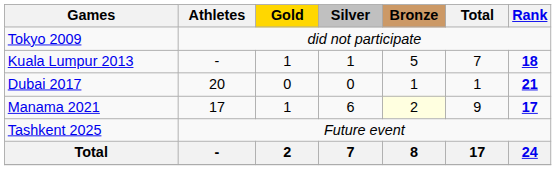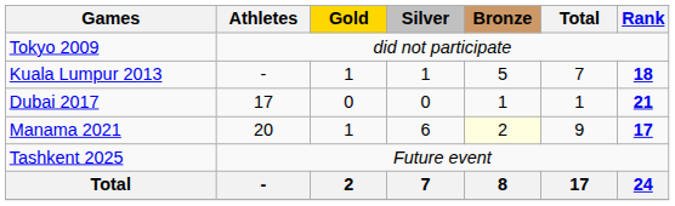 <table class="wikitable sortable" style="margin-top:0em; text-align:center; font-size:100%;">
 <tr>
 <th style="width:12em;">Games</th>
 <th scope="col" style="width:5em;">Athletes</th>
 <th style="width:4em; background:gold;">Gold</th>
 <th style="width:4em; background:silver;">Silver</th>
 <th style="width:4em; background:#cc9966;">Bronze</th>
 <th style="width:4em;">Total</th>
 <th style="width:2em;"><a href='#'>Rank</a></th>
 </tr>
 <tr>
 <td align=left> <a href='#'>Tokyo 2009</a></td>
 <td colspan=6><em>did not participate</em></td>
 </tr>
 <tr>
 <td align=left> <a href='#'>Kuala Lumpur 2013</a></td>
 <td>-</td>
 <td>1</td>
 <td>1</td>
 <td>5</td>
 <td>7</td>
 <td><a href='#'><strong>18</strong></a></td>
 </tr>
 <tr>
 <td align=left> <a href='#'>Dubai 2017</a></td>
-<td>20</td>
+<td>17</td>
 <td>0</td>
 <td>0</td>
 <td>1</td>
 <td>1</td>
 <td><a href='#'><strong>21</strong></a></td>
 </tr>
 <tr>
 <td align=left> <a href='#'>Manama 2021</a></td>
-<td>17</td>
+<td>20</td>
 <td>1</td>
 <td>6</td>
 <td style="background: lightyellow;">2</td>
 <td>9</td>
 <td><a href='#'><strong>17</strong></a></td>
 </tr>
 <tr>
 <td align=left> <a href='#'>Tashkent 2025</a></td>
 <td colspan=6><em>Future event</em></td>
 </tr>
 <tr>
 <th><strong>Total</strong></th>
 <th><strong>-</strong></th>
 <th><strong>2</strong></th>
 <th><strong>7</strong></th>
 <th><strong>8</strong></th>
 <th><strong>17</strong></th>
 <th><strong><a href='#'>24</a></strong></th>
 </tr>
 <tr class="sortbottom">
 </tr>
 </table>
